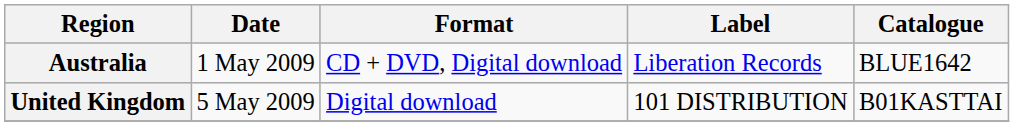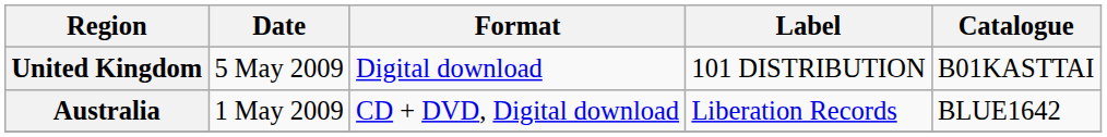 <table class="wikitable plainrowheaders">
 <tr>
 <th scope="col">Region</th>
 <th scope="col">Date</th>
 <th scope="col">Format</th>
 <th scope="col">Label</th>
 <th scope="col">Catalogue</th>
 </tr>
 <tr>
+<th scope="row">United Kingdom</th>
+<td>5 May 2009</td>
+<td><a href='#'>Digital download</a></td>
+<td>101 DISTRIBUTION</td>
+<td>B01KASTTAI</td>
+</tr>
+<tr>
 <th scope="row">Australia</th>
 <td>1 May 2009</td>
 <td><a href='#'>CD</a> + <a href='#'>DVD</a>, <a href='#'>Digital download</a></td>
 <td><a href='#'>Liberation Records</a></td>
 <td>BLUE1642</td>
 </tr>
 <tr>
-<th scope="row">United Kingdom</th>
-<td>5 May 2009</td>
-<td><a href='#'>Digital download</a></td>
-<td>101 DISTRIBUTION</td>
-<td>B01KASTTAI</td>
-</tr>
-<tr>
 </tr>
 </table>
